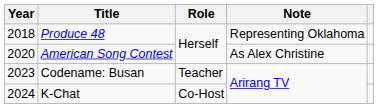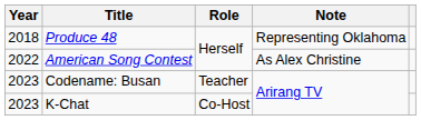 <table class="wikitable">
 <tr>
 <th>Year</th>
 <th>Title</th>
 <th>Role</th>
 <th>Note</th>
 <th></th>
 </tr>
 <tr>
 <td>2018</td>
 <td><em><a href='#'>Produce 48</a></em></td>
 <td rowspan="2">Herself</td>
 <td>Representing Oklahoma</td>
 <td></td>
 </tr>
 <tr>
-<td>2020</td>
+<td>2022</td>
 <td><em><a href='#'>American Song Contest</a></em></td>
 <td>As Alex Christine</td>
 <td></td>
 </tr>
 <tr>
 <td>2023</td>
 <td>Codename: Busan</td>
 <td>Teacher</td>
 <td rowspan="2"><a href='#'>Arirang TV</a></td>
 <td></td>
 </tr>
 <tr>
-<td>2024</td>
+<td>2023</td>
 <td>K-Chat</td>
 <td>Co-Host</td>
 <td></td>
 </tr>
 </table>
